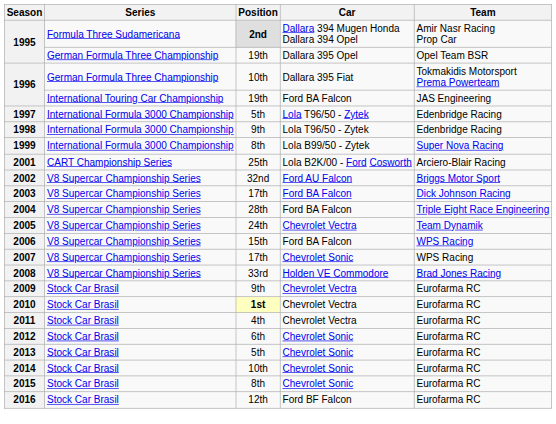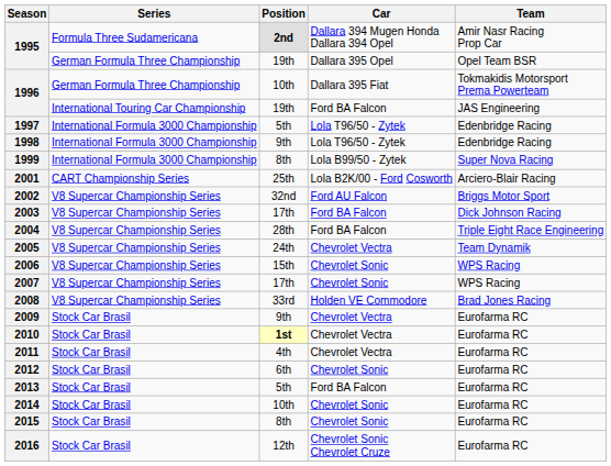 <table class="wikitable" style="font-size: 95%;">
 <tr>
 <th>Season</th>
 <th>Series</th>
 <th>Position</th>
 <th>Car</th>
 <th>Team</th>
 </tr>
 <tr>
 <th rowspan=2>1995</th>
 <td><a href='#'>Formula Three Sudamericana</a></td>
 <td align="center" style="background:#dfdfdf;"><strong>2nd</strong></td>
 <td><a href='#'>Dallara</a> 394 Mugen Honda<br>Dallara 394 Opel</td>
 <td>Amir Nasr Racing<br> Prop Car</td>
 </tr>
 <tr>
 <td><a href='#'>German Formula Three Championship</a></td>
 <td align="center">19th</td>
 <td>Dallara 395 Opel</td>
 <td>Opel Team BSR</td>
 </tr>
 <tr>
 <th rowspan=2>1996</th>
 <td><a href='#'>German Formula Three Championship</a></td>
 <td align="center">10th</td>
 <td>Dallara 395 Fiat</td>
 <td>Tokmakidis Motorsport<br><a href='#'>Prema Powerteam</a></td>
 </tr>
 <tr>
 <td><a href='#'>International Touring Car Championship</a></td>
 <td align="center">19th</td>
 <td>Ford BA Falcon</td>
 <td>JAS Engineering</td>
 </tr>
 <tr>
 <th>1997</th>
 <td><a href='#'>International Formula 3000 Championship</a></td>
 <td align="center">5th</td>
 <td><a href='#'>Lola</a> T96/50 - <a href='#'>Zytek</a></td>
 <td>Edenbridge Racing</td>
 </tr>
 <tr>
 <th>1998</th>
 <td><a href='#'>International Formula 3000 Championship</a></td>
 <td align="center">9th</td>
 <td>Lola T96/50 - Zytek</td>
 <td>Edenbridge Racing</td>
 </tr>
 <tr>
 <th>1999</th>
 <td><a href='#'>International Formula 3000 Championship</a></td>
 <td align="center">8th</td>
 <td>Lola B99/50 - Zytek</td>
 <td><a href='#'>Super Nova Racing</a></td>
 </tr>
 <tr>
 <th>2001</th>
 <td><a href='#'>CART Championship Series</a></td>
 <td align="center">25th</td>
 <td>Lola B2K/00 - <a href='#'>Ford</a> <a href='#'>Cosworth</a></td>
 <td>Arciero-Blair Racing</td>
 </tr>
 <tr>
 <th>2002</th>
 <td><a href='#'>V8 Supercar Championship Series</a></td>
 <td align="center">32nd</td>
 <td><a href='#'>Ford AU Falcon</a></td>
 <td><a href='#'>Briggs Motor Sport</a></td>
 </tr>
 <tr>
 <th>2003</th>
 <td><a href='#'>V8 Supercar Championship Series</a></td>
 <td align="center">17th</td>
 <td><a href='#'>Ford BA Falcon</a></td>
 <td><a href='#'>Dick Johnson Racing</a></td>
 </tr>
 <tr>
 <th>2004</th>
 <td><a href='#'>V8 Supercar Championship Series</a></td>
 <td align="center">28th</td>
 <td>Ford BA Falcon</td>
 <td><a href='#'>Triple Eight Race Engineering</a></td>
 </tr>
 <tr>
 <th>2005</th>
 <td><a href='#'>V8 Supercar Championship Series</a></td>
 <td align="center">24th</td>
 <td><a href='#'>Chevrolet Vectra</a></td>
 <td><a href='#'>Team Dynamik</a></td>
 </tr>
 <tr>
 <th>2006</th>
 <td><a href='#'>V8 Supercar Championship Series</a></td>
 <td align="center">15th</td>
-<td>Ford BA Falcon</td>
+<td><a href='#'>Chevrolet Sonic</a></td>
 <td><a href='#'>WPS Racing</a></td>
 </tr>
 <tr>
 <th>2007</th>
 <td><a href='#'>V8 Supercar Championship Series</a></td>
 <td align="center">17th</td>
 <td><a href='#'>Chevrolet Sonic</a></td>
 <td>WPS Racing</td>
 </tr>
 <tr>
 <th>2008</th>
 <td><a href='#'>V8 Supercar Championship Series</a></td>
 <td align="center">33rd</td>
 <td><a href='#'>Holden VE Commodore</a></td>
 <td><a href='#'>Brad Jones Racing</a></td>
 </tr>
 <tr>
 <th>2009</th>
 <td><a href='#'>Stock Car Brasil</a></td>
 <td align="center">9th</td>
 <td><a href='#'>Chevrolet Vectra</a></td>
 <td>Eurofarma RC</td>
 </tr>
 <tr>
 <th>2010</th>
 <td><a href='#'>Stock Car Brasil</a></td>
 <td align="center" style="background:#ffffbf;"><strong>1st</strong></td>
 <td>Chevrolet Vectra</td>
 <td>Eurofarma RC</td>
 </tr>
 <tr>
 <th>2011</th>
 <td><a href='#'>Stock Car Brasil</a></td>
 <td align="center">4th</td>
 <td>Chevrolet Vectra</td>
 <td>Eurofarma RC</td>
 </tr>
 <tr>
 <th>2012</th>
 <td><a href='#'>Stock Car Brasil</a></td>
 <td align="center">6th</td>
 <td><a href='#'>Chevrolet Sonic</a></td>
 <td>Eurofarma RC</td>
 </tr>
 <tr>
 <th>2013</th>
 <td><a href='#'>Stock Car Brasil</a></td>
 <td align="center">5th</td>
-<td><a href='#'>Chevrolet Sonic</a></td>
+<td>Ford BA Falcon</td>
 <td>Eurofarma RC</td>
 </tr>
 <tr>
 <th>2014</th>
 <td><a href='#'>Stock Car Brasil</a></td>
 <td align="center">10th</td>
 <td><a href='#'>Chevrolet Sonic</a></td>
 <td>Eurofarma RC</td>
 </tr>
 <tr>
 <th>2015</th>
 <td><a href='#'>Stock Car Brasil</a></td>
 <td align="center">8th</td>
 <td><a href='#'>Chevrolet Sonic</a></td>
 <td>Eurofarma RC</td>
 </tr>
 <tr>
 <th>2016</th>
 <td><a href='#'>Stock Car Brasil</a></td>
 <td align="center">12th</td>
-<td>Ford BF Falcon</td>
+<td><a href='#'>Chevrolet Sonic</a><br><a href='#'>Chevrolet Cruze</a></td>
 <td>Eurofarma RC</td>
 </tr>
 </table>
